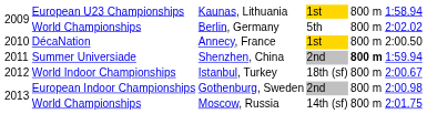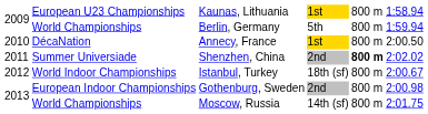 <table>
 <tr>
 <td rowspan=2>2009</td>
 <td><a href='#'>European U23 Championships</a></td>
 <td><a href='#'>Kaunas</a>, Lithuania</td>
 <td bgcolor="gold">1st</td>
 <td>800 m</td>
 <td><a href='#'>1:58.94</a></td>
 </tr>
 <tr>
 <td><a href='#'>World Championships</a></td>
 <td><a href='#'>Berlin</a>, Germany</td>
 <td>5th</td>
 <td>800 m</td>
-<td><a href='#'>2:02.02</a></td>
+<td><a href='#'>1:59.94</a></td>
 </tr>
 <tr>
 <td>2010</td>
 <td><a href='#'>DécaNation</a></td>
 <td><a href='#'>Annecy</a>, France</td>
 <td bgcolor=gold>1st</td>
 <td>800 m</td>
 <td>2:00.50</td>
 </tr>
 <tr>
 <td>2011</td>
 <td><a href='#'>Summer Universiade</a></td>
 <td><a href='#'>Shenzhen</a>, China</td>
 <td bgcolor="silver">2nd</td>
 <td><strong>800 m</strong></td>
-<td><a href='#'>1:59.94</a></td>
+<td><a href='#'>2:02.02</a></td>
 </tr>
 <tr>
 <td>2012</td>
 <td><a href='#'>World Indoor Championships</a></td>
 <td><a href='#'>Istanbul</a>, Turkey</td>
 <td>18th (sf)</td>
 <td>800 m</td>
 <td><a href='#'>2:00.67</a></td>
 </tr>
 <tr>
 <td rowspan=2>2013</td>
 <td><a href='#'>European Indoor Championships</a></td>
 <td><a href='#'>Gothenburg</a>, Sweden</td>
 <td bgcolor="silver">2nd</td>
 <td>800 m</td>
 <td><a href='#'>2:00.98</a></td>
 </tr>
 <tr>
 <td><a href='#'>World Championships</a></td>
 <td><a href='#'>Moscow</a>, Russia</td>
 <td>14th (sf)</td>
 <td>800 m</td>
 <td><a href='#'>2:01.75</a></td>
 </tr>
 </table>
